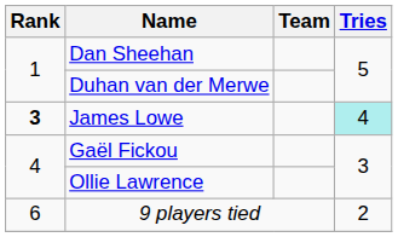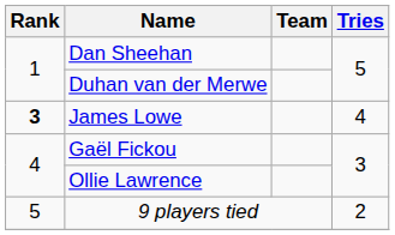 <table class="wikitable" style="text-align:center">
 <tr>
 <th>Rank</th>
 <th>Name</th>
 <th>Team</th>
 <th><a href='#'>Tries</a></th>
 </tr>
 <tr>
 <td rowspan="2">1</td>
 <td align="left"><a href='#'>Dan Sheehan</a></td>
 <td align="left"></td>
 <td rowspan="2">5</td>
 </tr>
 <tr>
 <td align="left"><a href='#'>Duhan van der Merwe</a></td>
 <td align="left"></td>
 </tr>
 <tr>
 <td><strong>3</strong></td>
 <td align="left"><a href='#'>James Lowe</a></td>
 <td align="left"></td>
-<td style="background: paleturquoise;">4</td>
+<td>4</td>
 </tr>
 <tr>
 <td rowspan="2">4</td>
 <td align="left"><a href='#'>Gaël Fickou</a></td>
 <td align="left"></td>
 <td rowspan="2">3</td>
 </tr>
 <tr>
 <td align="left"><a href='#'>Ollie Lawrence</a></td>
 <td align="left"></td>
 </tr>
 <tr>
-<td>6</td>
+<td>5</td>
 <td colspan="2"><em>9 players tied</em></td>
 <td>2</td>
 </tr>
 <tr>
 </tr>
 </table>
